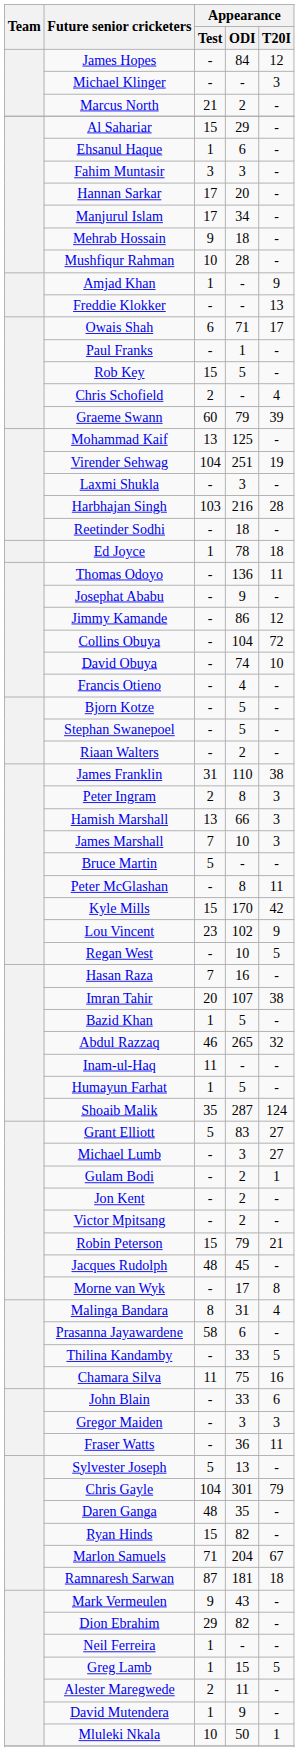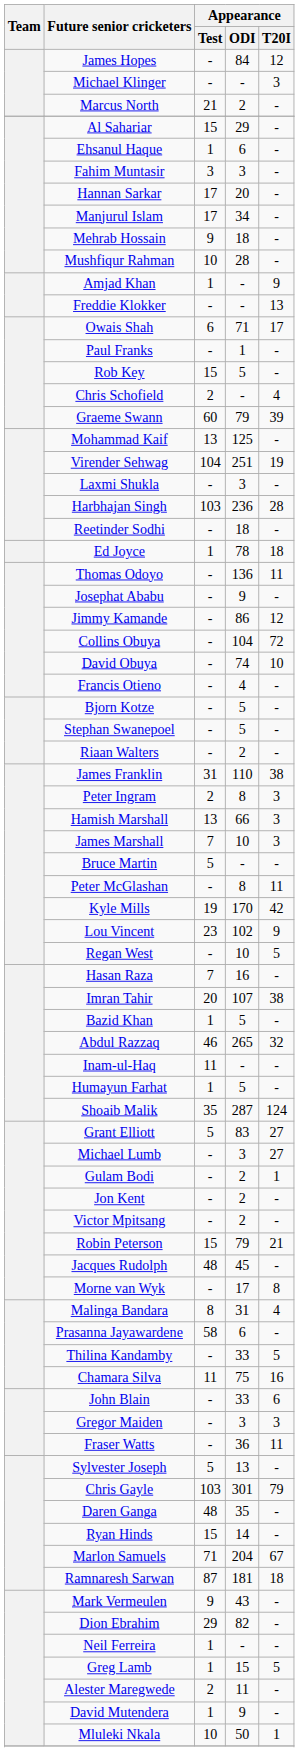 <table class="wikitable plainrowheaders" style="text-align:center;">
 <tr>
 <th rowspan="2">Team</th>
 <th rowspan="2">Future senior cricketers</th>
 <th colspan="3">Appearance</th>
 </tr>
 <tr>
 <th>Test</th>
 <th>ODI</th>
 <th>T20I</th>
 </tr>
 <tr>
 <th rowspan=3></th>
 <td><a href='#'>James Hopes</a></td>
 <td>-</td>
 <td>84</td>
 <td>12</td>
 </tr>
 <tr>
 <td><a href='#'>Michael Klinger</a></td>
 <td>-</td>
 <td>-</td>
 <td>3</td>
 </tr>
 <tr>
 <td><a href='#'>Marcus North</a></td>
 <td>21</td>
 <td>2</td>
 <td>-</td>
 </tr>
 <tr>
 </tr>
 <tr>
 <th rowspan=7></th>
 <td><a href='#'>Al Sahariar</a></td>
 <td>15</td>
 <td>29</td>
 <td>-</td>
 </tr>
 <tr>
 <td><a href='#'>Ehsanul Haque</a></td>
 <td>1</td>
 <td>6</td>
 <td>-</td>
 </tr>
 <tr>
 <td><a href='#'>Fahim Muntasir</a></td>
 <td>3</td>
 <td>3</td>
 <td>-</td>
 </tr>
 <tr>
 <td><a href='#'>Hannan Sarkar</a></td>
 <td>17</td>
 <td>20</td>
 <td>-</td>
 </tr>
 <tr>
 <td><a href='#'>Manjurul Islam</a></td>
 <td>17</td>
 <td>34</td>
 <td>-</td>
 </tr>
 <tr>
 <td><a href='#'>Mehrab Hossain</a></td>
 <td>9</td>
 <td>18</td>
 <td>-</td>
 </tr>
 <tr>
 <td><a href='#'>Mushfiqur Rahman</a></td>
 <td>10</td>
 <td>28</td>
 <td>-</td>
 </tr>
 <tr>
 <th rowspan=2></th>
 <td><a href='#'>Amjad Khan</a></td>
 <td>1</td>
 <td>-</td>
 <td>9</td>
 </tr>
 <tr>
 <td><a href='#'>Freddie Klokker</a></td>
 <td>-</td>
 <td>-</td>
 <td>13</td>
 </tr>
 <tr>
 <th rowspan=5></th>
 <td><a href='#'>Owais Shah</a></td>
 <td>6</td>
 <td>71</td>
 <td>17</td>
 </tr>
 <tr>
 <td><a href='#'>Paul Franks</a></td>
 <td>-</td>
 <td>1</td>
 <td>-</td>
 </tr>
 <tr>
 <td><a href='#'>Rob Key</a></td>
 <td>15</td>
 <td>5</td>
 <td>-</td>
 </tr>
 <tr>
 <td><a href='#'>Chris Schofield</a></td>
 <td>2</td>
 <td>-</td>
 <td>4</td>
 </tr>
 <tr>
 <td><a href='#'>Graeme Swann</a></td>
 <td>60</td>
 <td>79</td>
 <td>39</td>
 </tr>
 <tr>
 <th rowspan=5></th>
 <td><a href='#'>Mohammad Kaif</a></td>
 <td>13</td>
 <td>125</td>
 <td>-</td>
 </tr>
 <tr>
 <td><a href='#'>Virender Sehwag</a></td>
 <td>104</td>
 <td>251</td>
 <td>19</td>
 </tr>
 <tr>
 <td><a href='#'>Laxmi Shukla</a></td>
 <td>-</td>
 <td>3</td>
 <td>-</td>
 </tr>
 <tr>
 <td><a href='#'>Harbhajan Singh</a></td>
 <td>103</td>
-<td>216</td>
+<td>236</td>
 <td>28</td>
 </tr>
 <tr>
 <td><a href='#'>Reetinder Sodhi</a></td>
 <td>-</td>
 <td>18</td>
 <td>-</td>
 </tr>
 <tr>
 <th rowspan=1></th>
 <td><a href='#'>Ed Joyce</a></td>
 <td>1</td>
 <td>78</td>
 <td>18</td>
 </tr>
 <tr>
 <th rowspan=6></th>
 <td><a href='#'>Thomas Odoyo</a></td>
 <td>-</td>
 <td>136</td>
 <td>11</td>
 </tr>
 <tr>
 <td><a href='#'>Josephat Ababu</a></td>
 <td>-</td>
 <td>9</td>
 <td>-</td>
 </tr>
 <tr>
 <td><a href='#'>Jimmy Kamande</a></td>
 <td>-</td>
 <td>86</td>
 <td>12</td>
 </tr>
 <tr>
 <td><a href='#'>Collins Obuya</a></td>
 <td>-</td>
 <td>104</td>
 <td>72</td>
 </tr>
 <tr>
 <td><a href='#'>David Obuya</a></td>
 <td>-</td>
 <td>74</td>
 <td>10</td>
 </tr>
 <tr>
 <td><a href='#'>Francis Otieno</a></td>
 <td>-</td>
 <td>4</td>
 <td>-</td>
 </tr>
 <tr>
 <th rowspan=3></th>
 <td><a href='#'>Bjorn Kotze</a></td>
 <td>-</td>
 <td>5</td>
 <td>-</td>
 </tr>
 <tr>
 <td><a href='#'>Stephan Swanepoel</a></td>
 <td>-</td>
 <td>5</td>
 <td>-</td>
 </tr>
 <tr>
 <td><a href='#'>Riaan Walters</a></td>
 <td>-</td>
 <td>2</td>
 <td>-</td>
 </tr>
 <tr>
 <th rowspan=9></th>
 <td><a href='#'>James Franklin</a></td>
 <td>31</td>
 <td>110</td>
 <td>38</td>
 </tr>
 <tr>
 <td><a href='#'>Peter Ingram</a></td>
 <td>2</td>
 <td>8</td>
 <td>3</td>
 </tr>
 <tr>
 <td><a href='#'>Hamish Marshall</a></td>
 <td>13</td>
 <td>66</td>
 <td>3</td>
 </tr>
 <tr>
 <td><a href='#'>James Marshall</a></td>
 <td>7</td>
 <td>10</td>
 <td>3</td>
 </tr>
 <tr>
 <td><a href='#'>Bruce Martin</a></td>
 <td>5</td>
 <td>-</td>
 <td>-</td>
 </tr>
 <tr>
 <td><a href='#'>Peter McGlashan</a></td>
 <td>-</td>
 <td>8</td>
 <td>11</td>
 </tr>
 <tr>
 <td><a href='#'>Kyle Mills</a></td>
-<td>15</td>
+<td>19</td>
 <td>170</td>
 <td>42</td>
 </tr>
 <tr>
 <td><a href='#'>Lou Vincent</a></td>
 <td>23</td>
 <td>102</td>
 <td>9</td>
 </tr>
 <tr>
 <td><a href='#'>Regan West</a></td>
 <td>-</td>
 <td>10</td>
 <td>5</td>
 </tr>
 <tr>
 <th rowspan=7></th>
 <td><a href='#'>Hasan Raza</a></td>
 <td>7</td>
 <td>16</td>
 <td>-</td>
 </tr>
 <tr>
 <td><a href='#'>Imran Tahir</a></td>
 <td>20</td>
 <td>107</td>
 <td>38</td>
 </tr>
 <tr>
 <td><a href='#'>Bazid Khan</a></td>
 <td>1</td>
 <td>5</td>
 <td>-</td>
 </tr>
 <tr>
 <td><a href='#'>Abdul Razzaq</a></td>
 <td>46</td>
 <td>265</td>
 <td>32</td>
 </tr>
 <tr>
 <td><a href='#'>Inam-ul-Haq</a></td>
 <td>11</td>
 <td>-</td>
 <td>-</td>
 </tr>
 <tr>
 <td><a href='#'>Humayun Farhat</a></td>
 <td>1</td>
 <td>5</td>
 <td>-</td>
 </tr>
 <tr>
 <td><a href='#'>Shoaib Malik</a></td>
 <td>35</td>
 <td>287</td>
 <td>124</td>
 </tr>
 <tr>
 <th rowspan=8></th>
 <td><a href='#'>Grant Elliott</a></td>
 <td>5</td>
 <td>83</td>
 <td>27</td>
 </tr>
 <tr>
 <td><a href='#'>Michael Lumb</a></td>
 <td>-</td>
 <td>3</td>
 <td>27</td>
 </tr>
 <tr>
 <td><a href='#'>Gulam Bodi</a></td>
 <td>-</td>
 <td>2</td>
 <td>1</td>
 </tr>
 <tr>
 <td><a href='#'>Jon Kent</a></td>
 <td>-</td>
 <td>2</td>
 <td>-</td>
 </tr>
 <tr>
 <td><a href='#'>Victor Mpitsang</a></td>
 <td>-</td>
 <td>2</td>
 <td>-</td>
 </tr>
 <tr>
 <td><a href='#'>Robin Peterson</a></td>
 <td>15</td>
 <td>79</td>
 <td>21</td>
 </tr>
 <tr>
 <td><a href='#'>Jacques Rudolph</a></td>
 <td>48</td>
 <td>45</td>
 <td>-</td>
 </tr>
 <tr>
 <td><a href='#'>Morne van Wyk</a></td>
 <td>-</td>
 <td>17</td>
 <td>8</td>
 </tr>
 <tr>
 <th rowspan=4></th>
 <td><a href='#'>Malinga Bandara</a></td>
 <td>8</td>
 <td>31</td>
 <td>4</td>
 </tr>
 <tr>
 <td><a href='#'>Prasanna Jayawardene</a></td>
 <td>58</td>
 <td>6</td>
 <td>-</td>
 </tr>
 <tr>
 <td><a href='#'>Thilina Kandamby</a></td>
 <td>-</td>
 <td>33</td>
 <td>5</td>
 </tr>
 <tr>
 <td><a href='#'>Chamara Silva</a></td>
 <td>11</td>
 <td>75</td>
 <td>16</td>
 </tr>
 <tr>
 <th rowspan=3></th>
 <td><a href='#'>John Blain</a></td>
 <td>-</td>
 <td>33</td>
 <td>6</td>
 </tr>
 <tr>
 <td><a href='#'>Gregor Maiden</a></td>
 <td>-</td>
 <td>3</td>
 <td>3</td>
 </tr>
 <tr>
 <td><a href='#'>Fraser Watts</a></td>
 <td>-</td>
 <td>36</td>
 <td>11</td>
 </tr>
 <tr>
 <th rowspan=6></th>
 <td><a href='#'>Sylvester Joseph</a></td>
 <td>5</td>
 <td>13</td>
 <td>-</td>
 </tr>
 <tr>
 <td><a href='#'>Chris Gayle</a></td>
-<td>104</td>
+<td>103</td>
 <td>301</td>
 <td>79</td>
 </tr>
 <tr>
 <td><a href='#'>Daren Ganga</a></td>
 <td>48</td>
 <td>35</td>
 <td>-</td>
 </tr>
 <tr>
 <td><a href='#'>Ryan Hinds</a></td>
 <td>15</td>
-<td>82</td>
+<td>14</td>
 <td>-</td>
 </tr>
 <tr>
 <td><a href='#'>Marlon Samuels</a></td>
 <td>71</td>
 <td>204</td>
 <td>67</td>
 </tr>
 <tr>
 <td><a href='#'>Ramnaresh Sarwan</a></td>
 <td>87</td>
 <td>181</td>
 <td>18</td>
 </tr>
 <tr>
 <th rowspan=7></th>
 <td><a href='#'>Mark Vermeulen</a></td>
 <td>9</td>
 <td>43</td>
 <td>-</td>
 </tr>
 <tr>
 <td><a href='#'>Dion Ebrahim</a></td>
 <td>29</td>
 <td>82</td>
 <td>-</td>
 </tr>
 <tr>
 <td><a href='#'>Neil Ferreira</a></td>
 <td>1</td>
 <td>-</td>
 <td>-</td>
 </tr>
 <tr>
 <td><a href='#'>Greg Lamb</a></td>
 <td>1</td>
 <td>15</td>
 <td>5</td>
 </tr>
 <tr>
 <td><a href='#'>Alester Maregwede</a></td>
 <td>2</td>
 <td>11</td>
 <td>-</td>
 </tr>
 <tr>
 <td><a href='#'>David Mutendera</a></td>
 <td>1</td>
 <td>9</td>
 <td>-</td>
 </tr>
 <tr>
 <td><a href='#'>Mluleki Nkala</a></td>
 <td>10</td>
 <td>50</td>
 <td>1</td>
 </tr>
 <tr>
 </tr>
 <tr>
 </tr>
 </table>
